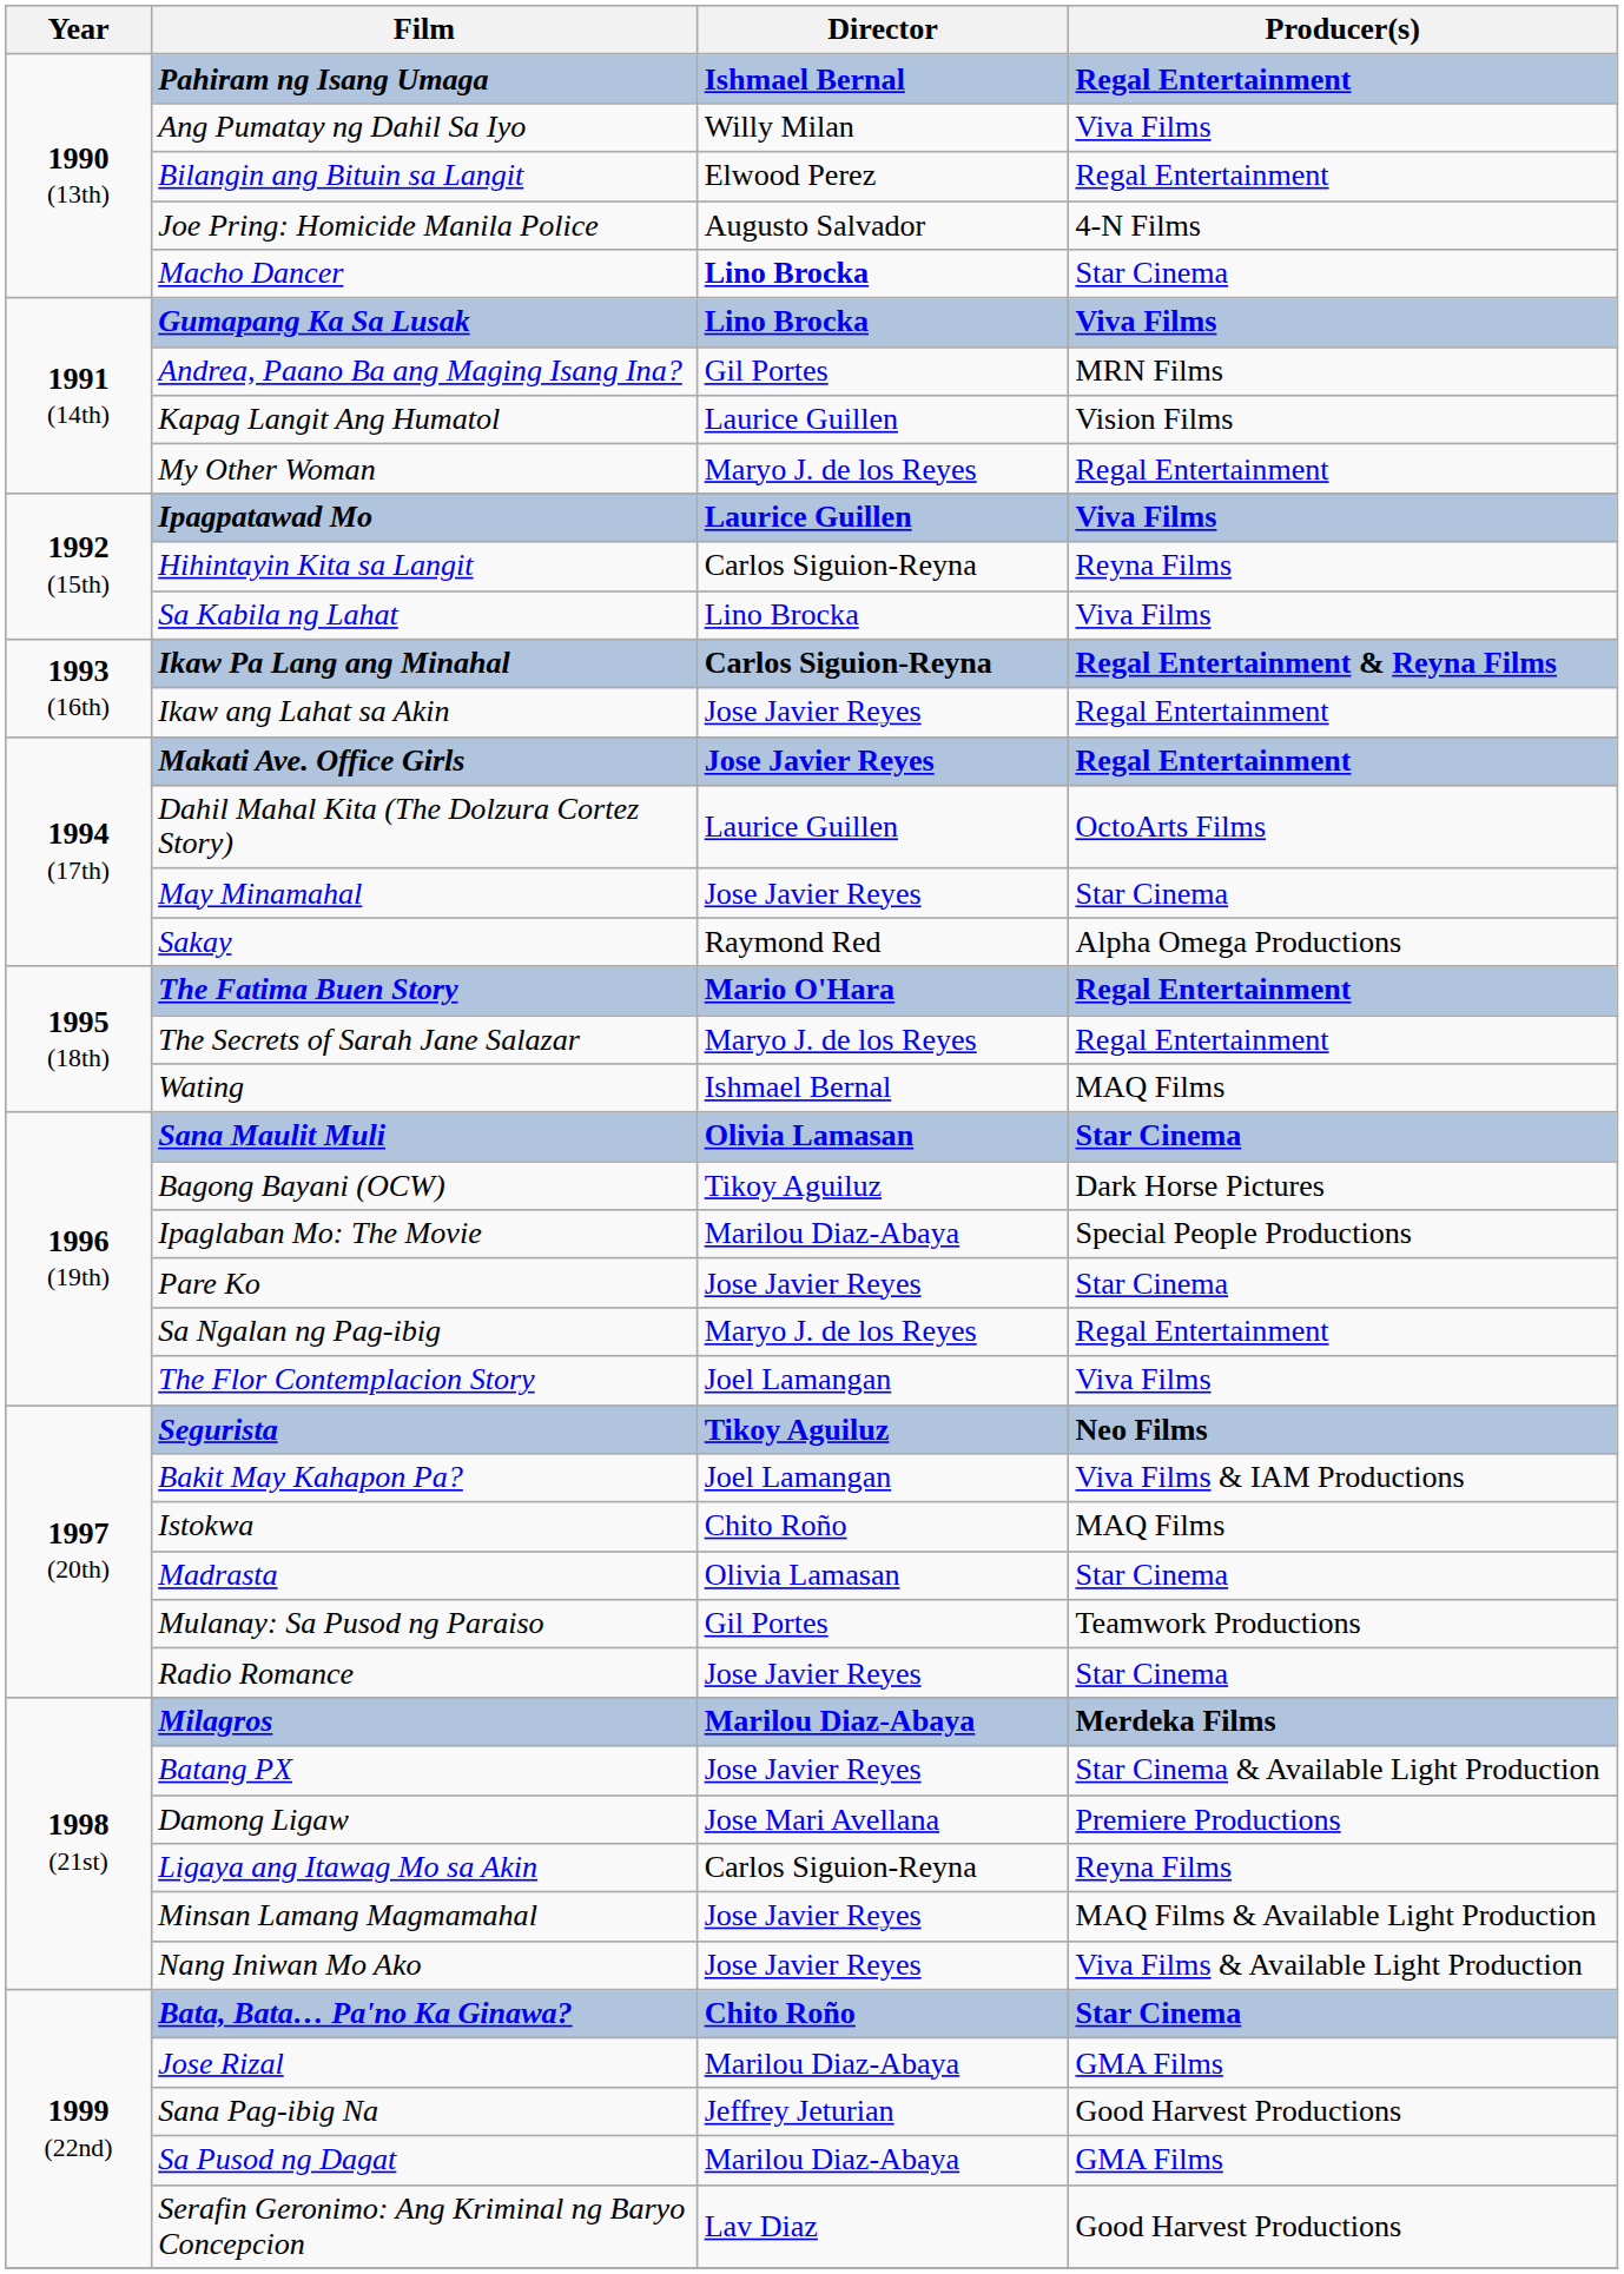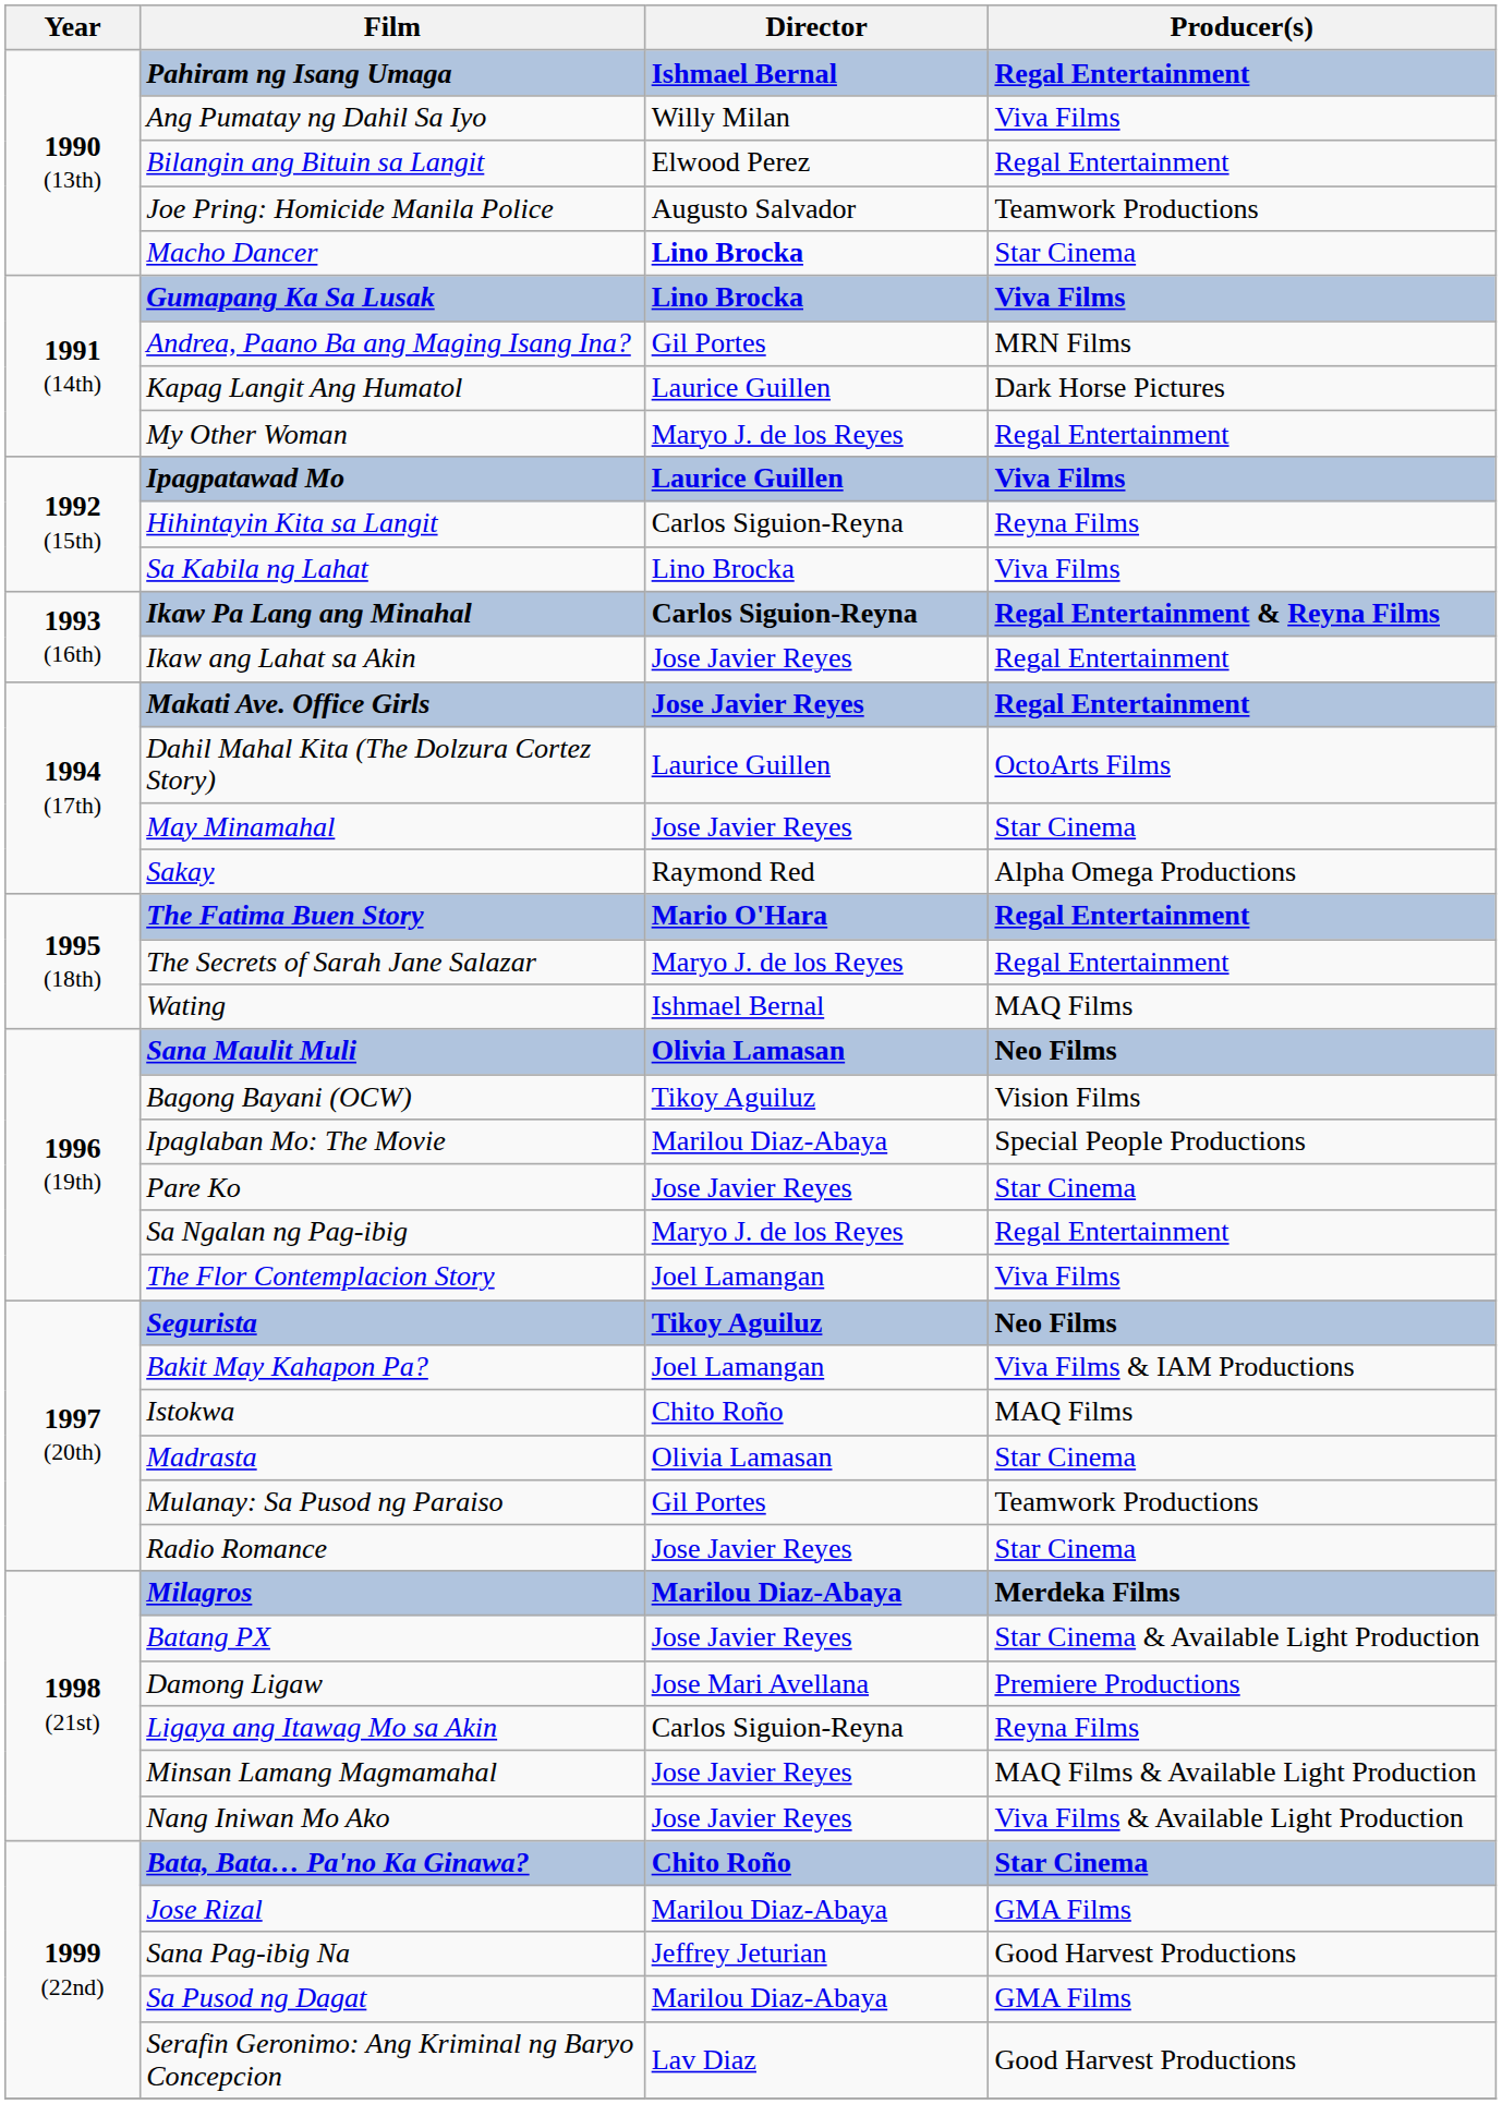 <table class="wikitable" width="95%" cellpadding="5">
 <tr>
 <th width="100"><strong>Year</strong></th>
 <th width="450"><strong>Film</strong></th>
 <th width="300"><strong>Director</strong></th>
 <th width="450"><strong>Producer(s)</strong></th>
 </tr>
 <tr>
 <td rowspan="5" style="text-align:center;"><strong>1990</strong><br><small>(13th)</small></td>
 <td style="background:#B0C4DE"><strong><em>Pahiram ng Isang Umaga</em></strong></td>
 <td style="background:#B0C4DE"><strong><a href='#'>Ishmael Bernal</a></strong></td>
 <td style="background:#B0C4DE"><strong><a href='#'>Regal Entertainment</a></strong></td>
 </tr>
 <tr>
 <td><em>Ang Pumatay ng Dahil Sa Iyo</em></td>
 <td>Willy Milan</td>
 <td><a href='#'>Viva Films</a></td>
 </tr>
 <tr>
 <td><em><a href='#'>Bilangin ang Bituin sa Langit</a></em></td>
 <td>Elwood Perez</td>
 <td><a href='#'>Regal Entertainment</a></td>
 </tr>
 <tr>
 <td><em>Joe Pring: Homicide Manila Police</em></td>
 <td>Augusto Salvador</td>
-<td>4-N Films</td>
+<td>Teamwork Productions</td>
 </tr>
 <tr>
 <td><em><a href='#'>Macho Dancer</a></em></td>
 <td><strong><a href='#'>Lino Brocka</a></strong></td>
 <td><a href='#'>Star Cinema</a></td>
 </tr>
 <tr>
 <td rowspan="4" style="text-align:center;"><strong>1991</strong><br><small>(14th)</small></td>
 <td style="background:#B0C4DE"><strong><em><a href='#'>Gumapang Ka Sa Lusak</a></em></strong></td>
 <td style="background:#B0C4DE"><strong><a href='#'>Lino Brocka</a></strong></td>
 <td style="background:#B0C4DE"><strong><a href='#'>Viva Films</a></strong></td>
 </tr>
 <tr>
 <td><em><a href='#'>Andrea, Paano Ba ang Maging Isang Ina?</a></em></td>
 <td><a href='#'>Gil Portes</a></td>
 <td>MRN Films</td>
 </tr>
 <tr>
 <td><em>Kapag Langit Ang Humatol</em></td>
 <td><a href='#'>Laurice Guillen</a></td>
-<td>Vision Films</td>
+<td>Dark Horse Pictures</td>
 </tr>
 <tr>
 <td><em>My Other Woman</em></td>
 <td><a href='#'>Maryo J. de los Reyes</a></td>
 <td><a href='#'>Regal Entertainment</a></td>
 </tr>
 <tr>
 <td rowspan="3" style="text-align:center;"><strong>1992</strong><br><small>(15th)</small></td>
 <td style="background:#B0C4DE"><strong><em>Ipagpatawad Mo</em></strong></td>
 <td style="background:#B0C4DE"><strong><a href='#'>Laurice Guillen</a></strong></td>
 <td style="background:#B0C4DE"><strong><a href='#'>Viva Films</a></strong></td>
 </tr>
 <tr>
 <td><em><a href='#'>Hihintayin Kita sa Langit</a></em></td>
 <td>Carlos Siguion-Reyna</td>
 <td><a href='#'>Reyna Films</a></td>
 </tr>
 <tr>
 <td><em><a href='#'>Sa Kabila ng Lahat</a></em></td>
 <td><a href='#'>Lino Brocka</a></td>
 <td><a href='#'>Viva Films</a></td>
 </tr>
 <tr>
 <td rowspan="2" style="text-align:center;"><strong>1993</strong><br><small>(16th)</small></td>
 <td style="background:#B0C4DE"><strong><em>Ikaw Pa Lang ang Minahal</em></strong></td>
 <td style="background:#B0C4DE"><strong>Carlos Siguion-Reyna</strong></td>
 <td style="background:#B0C4DE"><strong><a href='#'>Regal Entertainment</a> & <a href='#'>Reyna Films</a></strong></td>
 </tr>
 <tr>
 <td><em>Ikaw ang Lahat sa Akin</em></td>
 <td><a href='#'>Jose Javier Reyes</a></td>
 <td><a href='#'>Regal Entertainment</a></td>
 </tr>
 <tr>
 <td rowspan="4" style="text-align:center;"><strong>1994</strong><br><small>(17th)</small></td>
 <td style="background:#B0C4DE"><strong><em>Makati Ave. Office Girls</em></strong></td>
 <td style="background:#B0C4DE"><strong><a href='#'>Jose Javier Reyes</a></strong></td>
 <td style="background:#B0C4DE"><strong><a href='#'>Regal Entertainment</a></strong></td>
 </tr>
 <tr>
 <td><em>Dahil Mahal Kita (The Dolzura Cortez Story)</em></td>
 <td><a href='#'>Laurice Guillen</a></td>
 <td><a href='#'>OctoArts Films</a></td>
 </tr>
 <tr>
 <td><em><a href='#'>May Minamahal</a></em></td>
 <td><a href='#'>Jose Javier Reyes</a></td>
 <td><a href='#'>Star Cinema</a></td>
 </tr>
 <tr>
 <td><em><a href='#'>Sakay</a></em></td>
 <td>Raymond Red</td>
 <td>Alpha Omega Productions</td>
 </tr>
 <tr>
 <td rowspan="3" style="text-align:center;"><strong>1995</strong><br><small>(18th)</small></td>
 <td style="background:#B0C4DE"><strong><em><a href='#'>The Fatima Buen Story</a></em></strong></td>
 <td style="background:#B0C4DE"><strong><a href='#'>Mario O'Hara</a></strong></td>
 <td style="background:#B0C4DE"><strong><a href='#'>Regal Entertainment</a></strong></td>
 </tr>
 <tr>
 <td><em>The Secrets of Sarah Jane Salazar</em></td>
 <td><a href='#'>Maryo J. de los Reyes</a></td>
 <td><a href='#'>Regal Entertainment</a></td>
 </tr>
 <tr>
 <td><em>Wating</em></td>
 <td><a href='#'>Ishmael Bernal</a></td>
 <td>MAQ Films</td>
 </tr>
 <tr>
 <td rowspan="6" style="text-align:center;"><strong>1996</strong><br><small>(19th)</small></td>
 <td style="background:#B0C4DE"><strong><em><a href='#'>Sana Maulit Muli</a></em></strong></td>
 <td style="background:#B0C4DE"><strong><a href='#'>Olivia Lamasan</a></strong></td>
-<td style="background:#B0C4DE"><strong><a href='#'>Star Cinema</a></strong></td>
+<td style="background:#B0C4DE"><strong>Neo Films</strong></td>
 </tr>
 <tr>
 <td><em>Bagong Bayani (OCW)</em></td>
 <td><a href='#'>Tikoy Aguiluz</a></td>
-<td>Dark Horse Pictures</td>
+<td>Vision Films</td>
 </tr>
 <tr>
 <td><em>Ipaglaban Mo: The Movie</em></td>
 <td><a href='#'>Marilou Diaz-Abaya</a></td>
 <td>Special People Productions</td>
 </tr>
 <tr>
 <td><em>Pare Ko</em></td>
 <td><a href='#'>Jose Javier Reyes</a></td>
 <td><a href='#'>Star Cinema</a></td>
 </tr>
 <tr>
 <td><em>Sa Ngalan ng Pag-ibig</em></td>
 <td><a href='#'>Maryo J. de los Reyes</a></td>
 <td><a href='#'>Regal Entertainment</a></td>
 </tr>
 <tr>
 <td><em><a href='#'>The Flor Contemplacion Story</a></em></td>
 <td><a href='#'>Joel Lamangan</a></td>
 <td><a href='#'>Viva Films</a></td>
 </tr>
 <tr>
 <td rowspan="6" style="text-align:center;"><strong>1997</strong><br><small>(20th)</small></td>
 <td style="background:#B0C4DE"><strong><em><a href='#'>Segurista</a></em></strong></td>
 <td style="background:#B0C4DE"><strong><a href='#'>Tikoy Aguiluz</a></strong></td>
 <td style="background:#B0C4DE"><strong>Neo Films</strong></td>
 </tr>
 <tr>
 <td><em><a href='#'>Bakit May Kahapon Pa?</a></em></td>
 <td><a href='#'>Joel Lamangan</a></td>
 <td><a href='#'>Viva Films</a> & IAM Productions</td>
 </tr>
 <tr>
 <td><em>Istokwa</em></td>
 <td><a href='#'>Chito Roño</a></td>
 <td>MAQ Films</td>
 </tr>
 <tr>
 <td><em><a href='#'>Madrasta</a></em></td>
 <td><a href='#'>Olivia Lamasan</a></td>
 <td><a href='#'>Star Cinema</a></td>
 </tr>
 <tr>
 <td><em>Mulanay: Sa Pusod ng Paraiso</em></td>
 <td><a href='#'>Gil Portes</a></td>
 <td>Teamwork Productions</td>
 </tr>
 <tr>
 <td><em>Radio Romance</em></td>
 <td><a href='#'>Jose Javier Reyes</a></td>
 <td><a href='#'>Star Cinema</a></td>
 </tr>
 <tr>
 <td rowspan="6" style="text-align:center;"><strong>1998</strong><br><small>(21st)</small></td>
 <td style="background:#B0C4DE"><strong><em><a href='#'>Milagros</a></em></strong></td>
 <td style="background:#B0C4DE"><strong><a href='#'>Marilou Diaz-Abaya</a></strong></td>
 <td style="background:#B0C4DE"><strong>Merdeka Films</strong></td>
 </tr>
 <tr>
 <td><em><a href='#'>Batang PX</a></em></td>
 <td><a href='#'>Jose Javier Reyes</a></td>
 <td><a href='#'>Star Cinema</a> & Available Light Production</td>
 </tr>
 <tr>
 <td><em>Damong Ligaw</em></td>
 <td><a href='#'>Jose Mari Avellana</a></td>
 <td><a href='#'>Premiere Productions</a></td>
 </tr>
 <tr>
 <td><em><a href='#'>Ligaya ang Itawag Mo sa Akin</a></em></td>
 <td>Carlos Siguion-Reyna</td>
 <td><a href='#'>Reyna Films</a></td>
 </tr>
 <tr>
 <td><em>Minsan Lamang Magmamahal</em></td>
 <td><a href='#'>Jose Javier Reyes</a></td>
 <td>MAQ Films & Available Light Production</td>
 </tr>
 <tr>
 <td><em>Nang Iniwan Mo Ako</em></td>
 <td><a href='#'>Jose Javier Reyes</a></td>
 <td><a href='#'>Viva Films</a> & Available Light Production</td>
 </tr>
 <tr>
 <td rowspan="5" style="text-align:center;"><strong>1999</strong><br><small>(22nd)</small></td>
 <td style="background:#B0C4DE"><strong><em><a href='#'>Bata, Bata… Pa'no Ka Ginawa?</a></em></strong></td>
 <td style="background:#B0C4DE"><strong><a href='#'>Chito Roño</a></strong></td>
 <td style="background:#B0C4DE"><strong><a href='#'>Star Cinema</a></strong></td>
 </tr>
 <tr>
 <td><em><a href='#'>Jose Rizal</a></em></td>
 <td><a href='#'>Marilou Diaz-Abaya</a></td>
 <td><a href='#'>GMA Films</a></td>
 </tr>
 <tr>
 <td><em>Sana Pag-ibig Na</em></td>
 <td><a href='#'>Jeffrey Jeturian</a></td>
 <td>Good Harvest Productions</td>
 </tr>
 <tr>
 <td><em><a href='#'>Sa Pusod ng Dagat</a></em></td>
 <td><a href='#'>Marilou Diaz-Abaya</a></td>
 <td><a href='#'>GMA Films</a></td>
 </tr>
 <tr>
 <td><em>Serafin Geronimo: Ang Kriminal ng Baryo Concepcion</em></td>
 <td><a href='#'>Lav Diaz</a></td>
 <td>Good Harvest Productions</td>
 </tr>
 <tr>
 </tr>
 </table>
